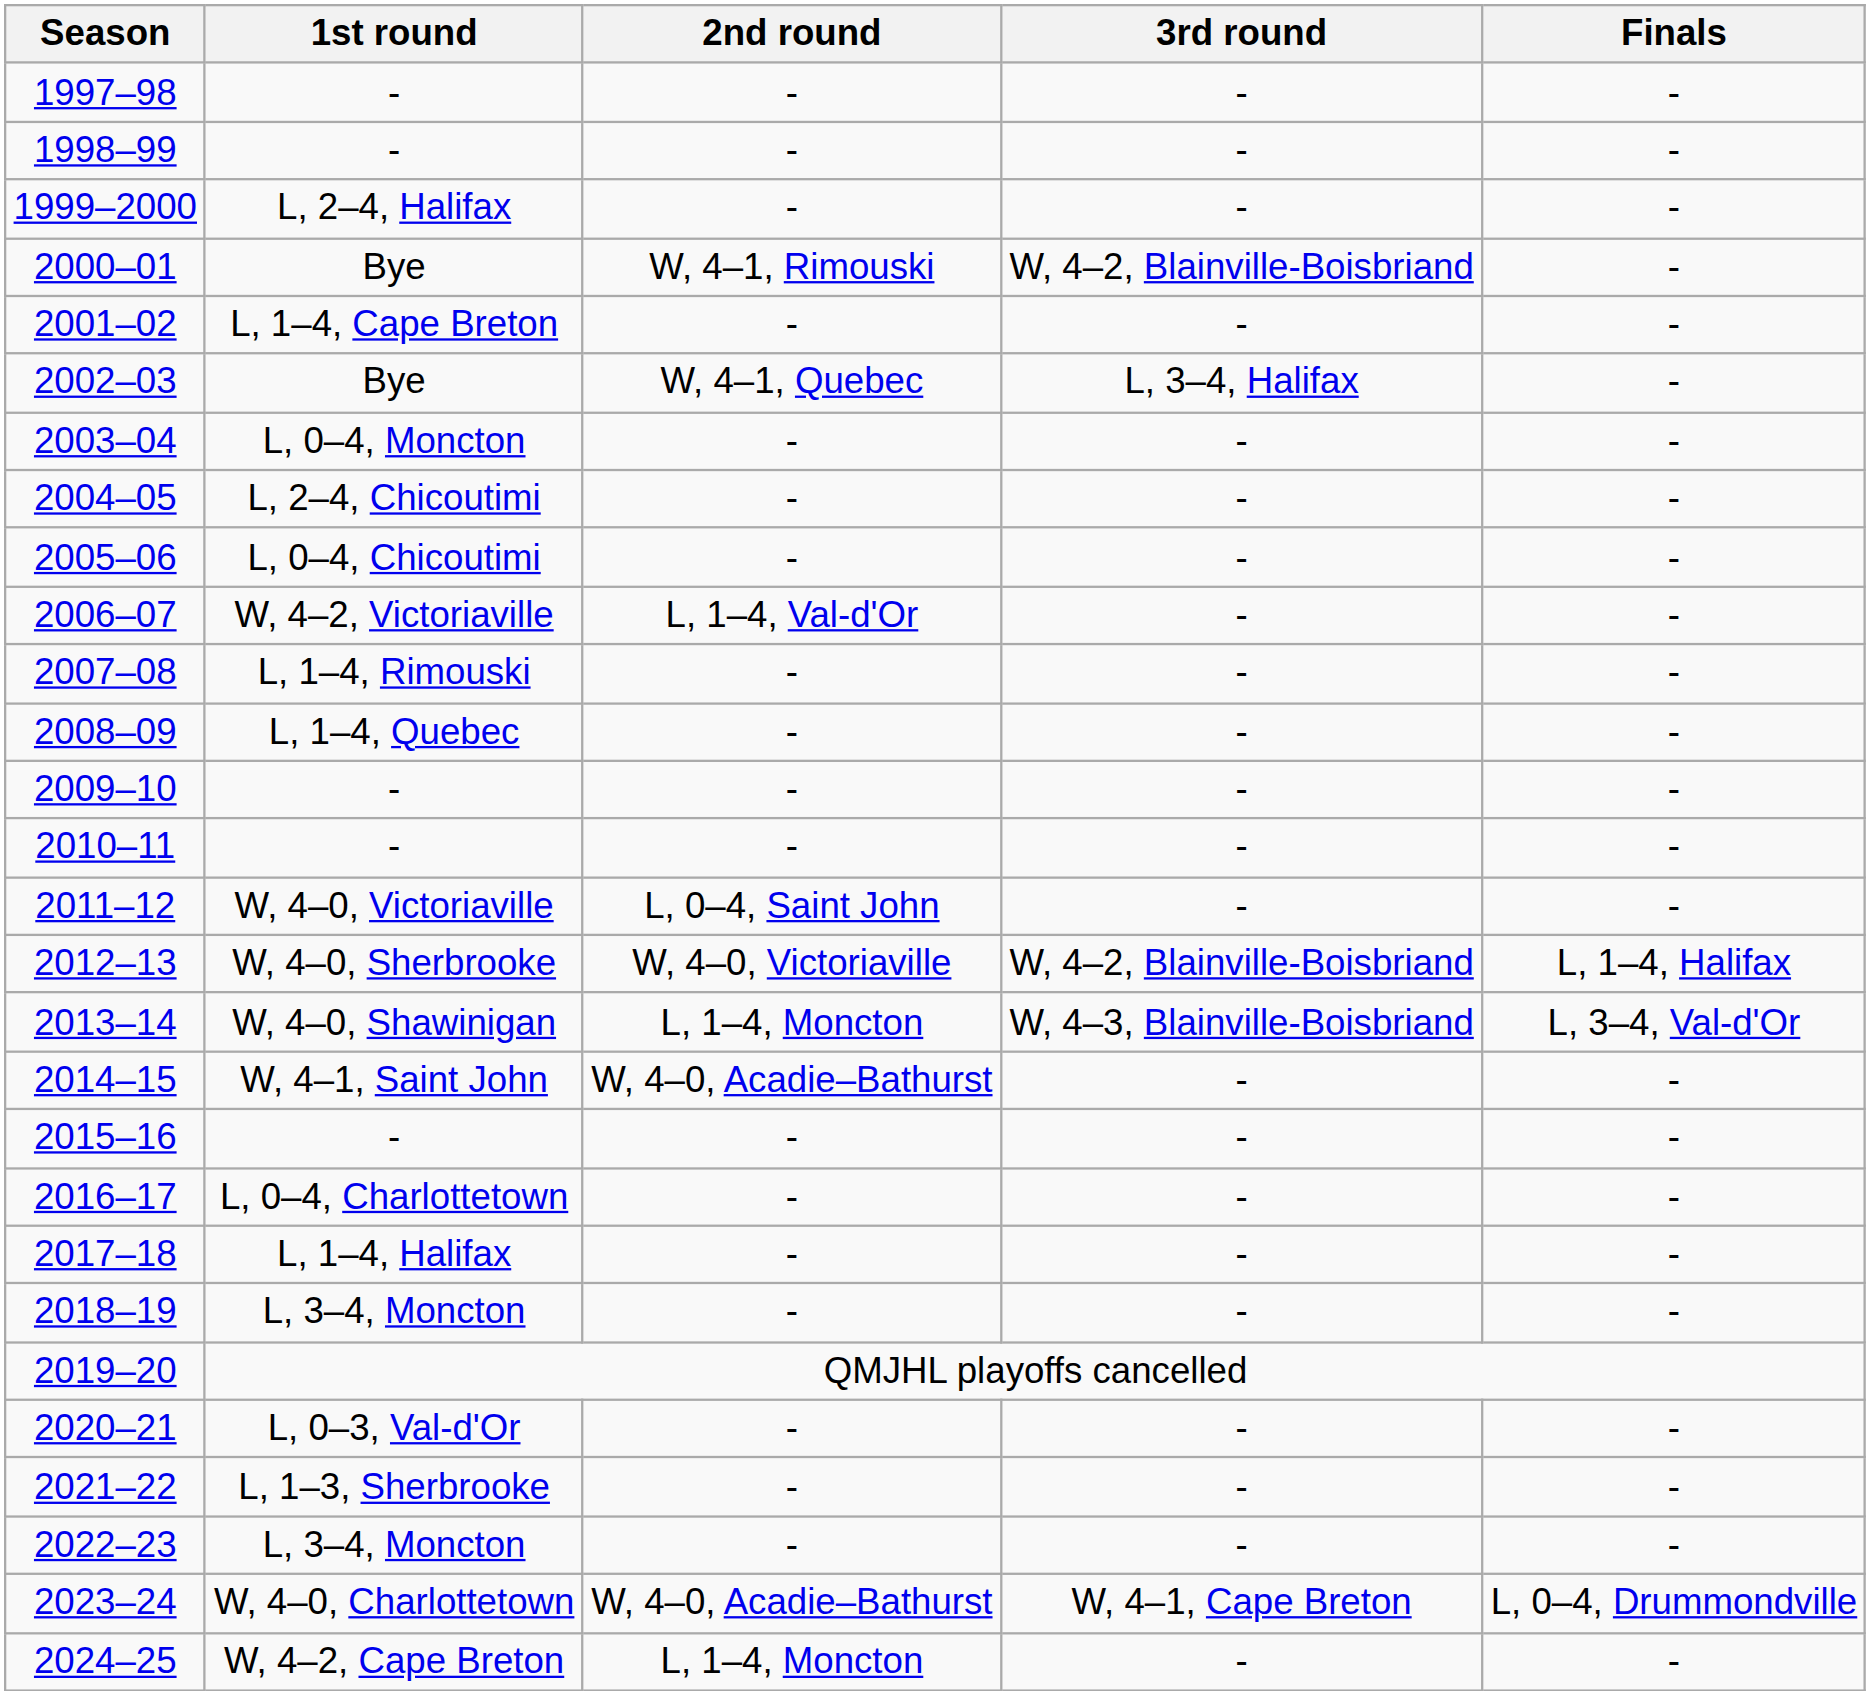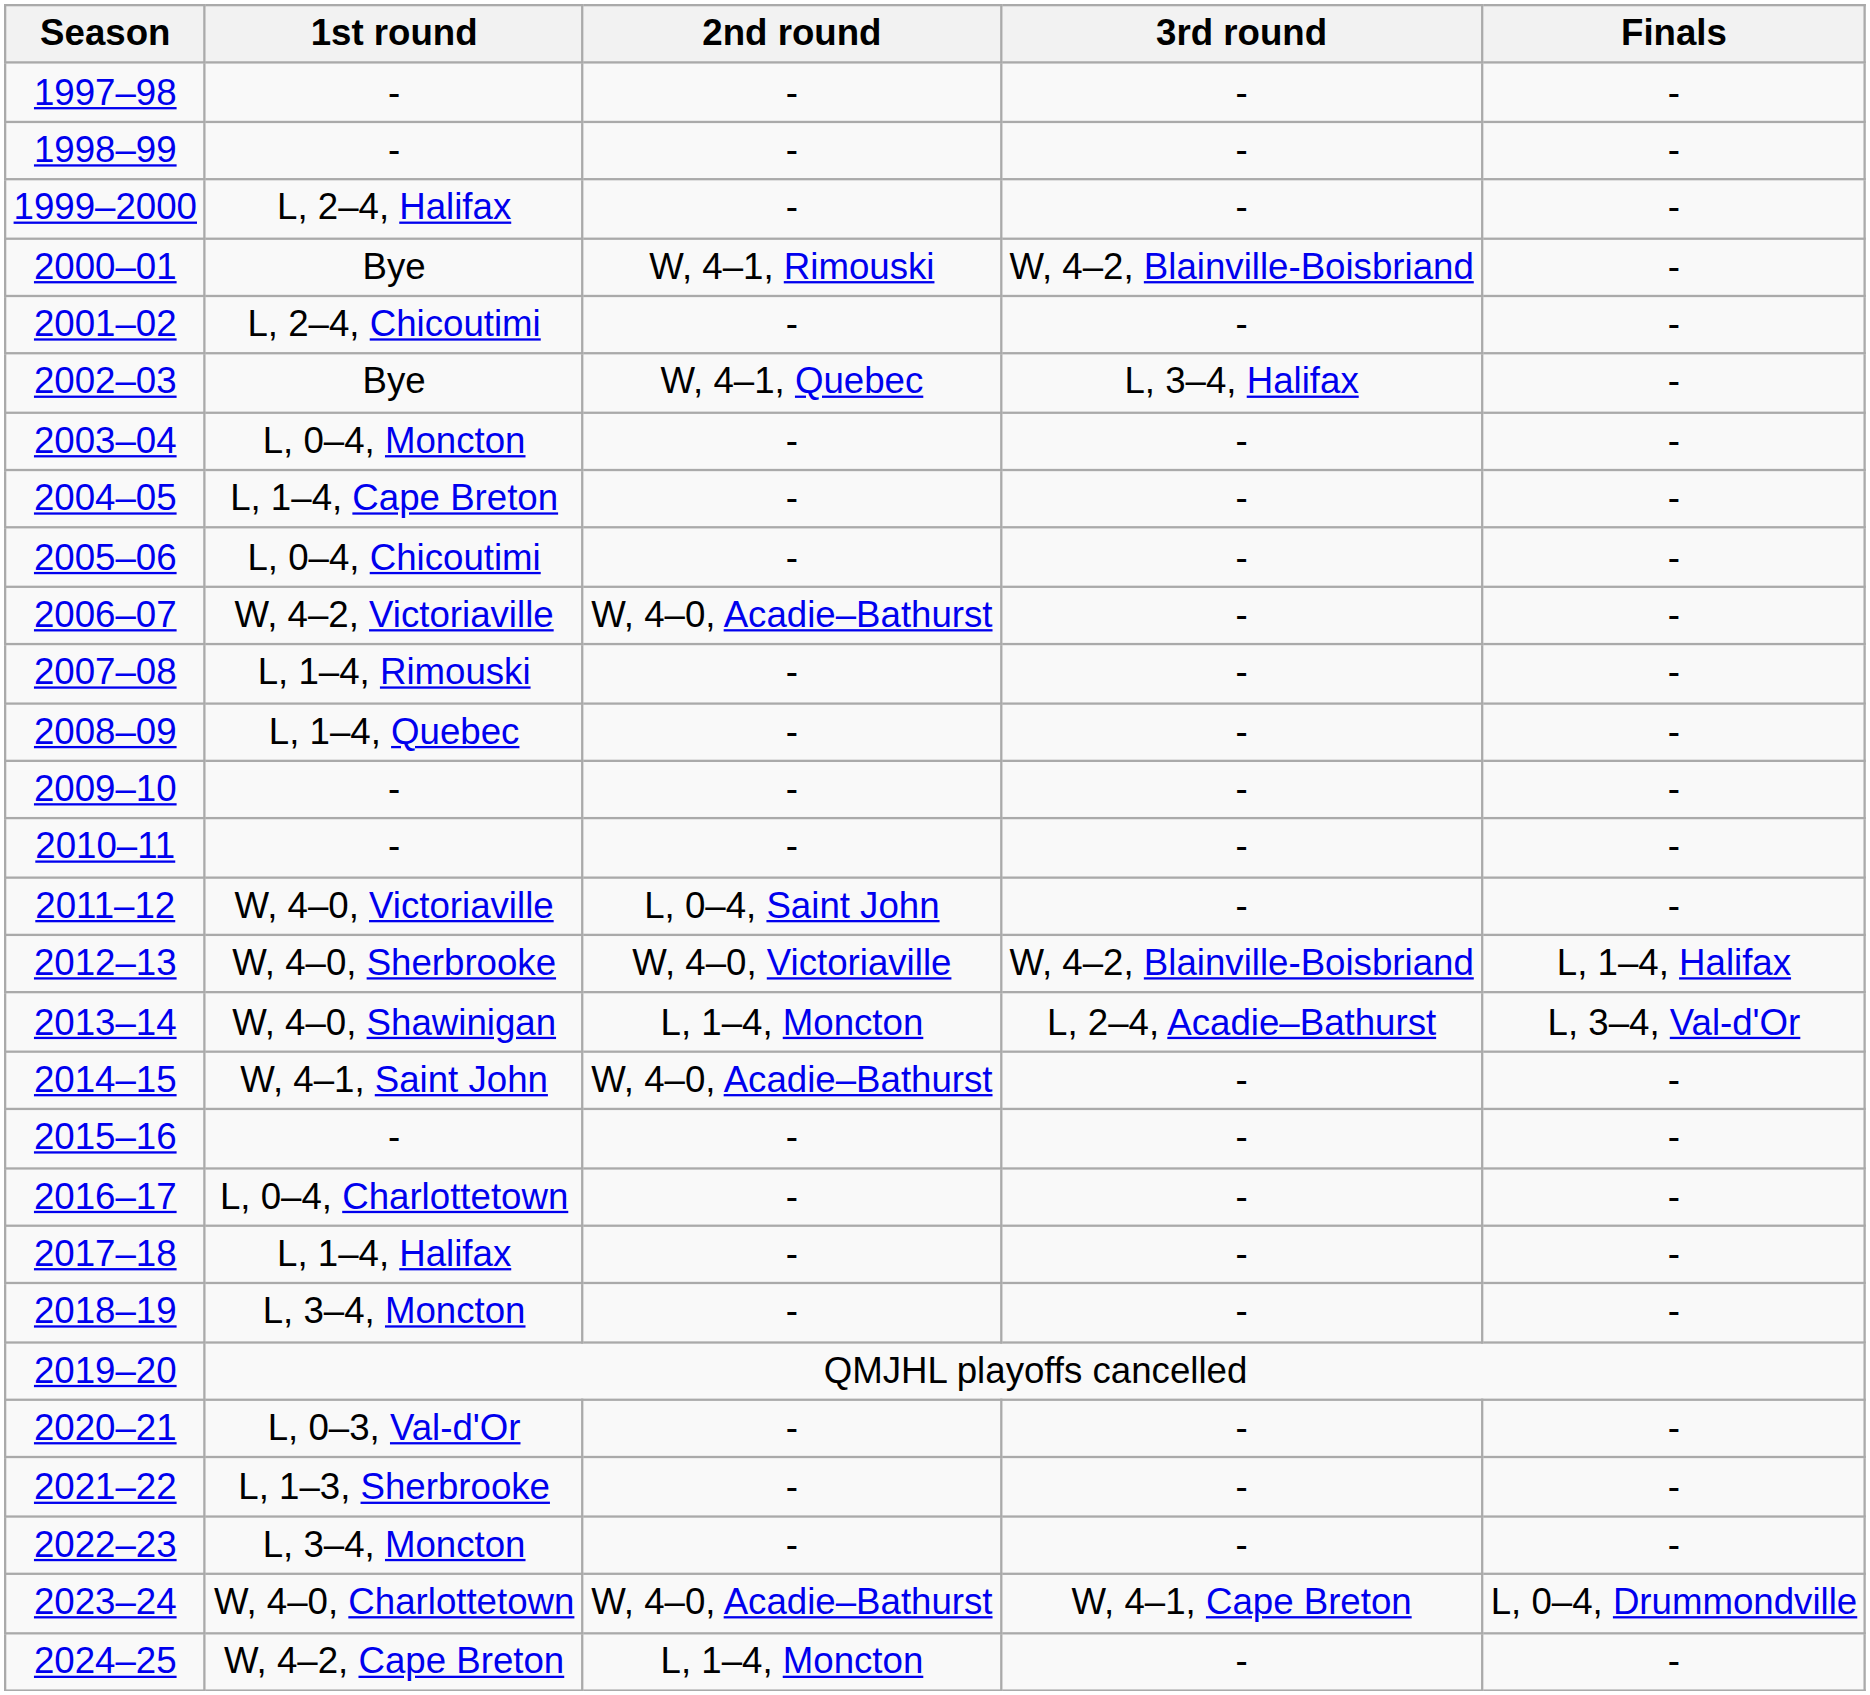 <table class="wikitable" style="text-align:center">
 <tr>
 <th>Season</th>
 <th>1st round</th>
 <th>2nd round</th>
 <th>3rd round</th>
 <th>Finals</th>
 </tr>
 <tr>
 <td><a href='#'>1997–98</a></td>
 <td>-</td>
 <td>-</td>
 <td>-</td>
 <td>-</td>
 </tr>
 <tr>
 <td><a href='#'>1998–99</a></td>
 <td>-</td>
 <td>-</td>
 <td>-</td>
 <td>-</td>
 </tr>
 <tr>
 <td><a href='#'>1999–2000</a></td>
 <td>L, 2–4, <a href='#'>Halifax</a></td>
 <td>-</td>
 <td>-</td>
 <td>-</td>
 </tr>
 <tr>
 <td><a href='#'>2000–01</a></td>
 <td>Bye</td>
 <td>W, 4–1, <a href='#'>Rimouski</a></td>
 <td>W, 4–2, <a href='#'>Blainville-Boisbriand</a></td>
 <td>-</td>
 </tr>
 <tr>
 <td><a href='#'>2001–02</a></td>
-<td>L, 1–4, <a href='#'>Cape Breton</a></td>
+<td>L, 2–4, <a href='#'>Chicoutimi</a></td>
 <td>-</td>
 <td>-</td>
 <td>-</td>
 </tr>
 <tr>
 <td><a href='#'>2002–03</a></td>
 <td>Bye</td>
 <td>W, 4–1, <a href='#'>Quebec</a></td>
 <td>L, 3–4, <a href='#'>Halifax</a></td>
 <td>-</td>
 </tr>
 <tr>
 <td><a href='#'>2003–04</a></td>
 <td>L, 0–4, <a href='#'>Moncton</a></td>
 <td>-</td>
 <td>-</td>
 <td>-</td>
 </tr>
 <tr>
 <td><a href='#'>2004–05</a></td>
-<td>L, 2–4, <a href='#'>Chicoutimi</a></td>
+<td>L, 1–4, <a href='#'>Cape Breton</a></td>
 <td>-</td>
 <td>-</td>
 <td>-</td>
 </tr>
 <tr>
 <td><a href='#'>2005–06</a></td>
 <td>L, 0–4, <a href='#'>Chicoutimi</a></td>
 <td>-</td>
 <td>-</td>
 <td>-</td>
 </tr>
 <tr>
 <td><a href='#'>2006–07</a></td>
 <td>W, 4–2, <a href='#'>Victoriaville</a></td>
-<td>L, 1–4, <a href='#'>Val-d'Or</a></td>
+<td>W, 4–0, <a href='#'>Acadie–Bathurst</a></td>
 <td>-</td>
 <td>-</td>
 </tr>
 <tr>
 <td><a href='#'>2007–08</a></td>
 <td>L, 1–4, <a href='#'>Rimouski</a></td>
 <td>-</td>
 <td>-</td>
 <td>-</td>
 </tr>
 <tr>
 <td><a href='#'>2008–09</a></td>
 <td>L, 1–4, <a href='#'>Quebec</a></td>
 <td>-</td>
 <td>-</td>
 <td>-</td>
 </tr>
 <tr>
 <td><a href='#'>2009–10</a></td>
 <td>-</td>
 <td>-</td>
 <td>-</td>
 <td>-</td>
 </tr>
 <tr>
 <td><a href='#'>2010–11</a></td>
 <td>-</td>
 <td>-</td>
 <td>-</td>
 <td>-</td>
 </tr>
 <tr>
 <td><a href='#'>2011–12</a></td>
 <td>W, 4–0, <a href='#'>Victoriaville</a></td>
 <td>L, 0–4, <a href='#'>Saint John</a></td>
 <td>-</td>
 <td>-</td>
 </tr>
 <tr>
 <td><a href='#'>2012–13</a></td>
 <td>W, 4–0, <a href='#'>Sherbrooke</a></td>
 <td>W, 4–0, <a href='#'>Victoriaville</a></td>
 <td>W, 4–2, <a href='#'>Blainville-Boisbriand</a></td>
 <td>L, 1–4, <a href='#'>Halifax</a></td>
 </tr>
 <tr>
 <td><a href='#'>2013–14</a></td>
 <td>W, 4–0, <a href='#'>Shawinigan</a></td>
 <td>L, 1–4, <a href='#'>Moncton</a></td>
-<td>W, 4–3, <a href='#'>Blainville-Boisbriand</a></td>
+<td>L, 2–4, <a href='#'>Acadie–Bathurst</a></td>
 <td>L, 3–4, <a href='#'>Val-d'Or</a></td>
 </tr>
 <tr>
 <td><a href='#'>2014–15</a></td>
 <td>W, 4–1, <a href='#'>Saint John</a></td>
 <td>W, 4–0, <a href='#'>Acadie–Bathurst</a></td>
 <td>-</td>
 <td>-</td>
 </tr>
 <tr>
 <td><a href='#'>2015–16</a></td>
 <td>-</td>
 <td>-</td>
 <td>-</td>
 <td>-</td>
 </tr>
 <tr>
 <td><a href='#'>2016–17</a></td>
 <td>L, 0–4, <a href='#'>Charlottetown</a></td>
 <td>-</td>
 <td>-</td>
 <td>-</td>
 </tr>
 <tr>
 <td><a href='#'>2017–18</a></td>
 <td>L, 1–4, <a href='#'>Halifax</a></td>
 <td>-</td>
 <td>-</td>
 <td>-</td>
 </tr>
 <tr>
 <td><a href='#'>2018–19</a></td>
 <td>L, 3–4, <a href='#'>Moncton</a></td>
 <td>-</td>
 <td>-</td>
 <td>-</td>
 </tr>
 <tr>
 <td><a href='#'>2019–20</a></td>
 <td colspan="4">QMJHL playoffs cancelled</td>
 </tr>
 <tr>
 <td><a href='#'>2020–21</a></td>
 <td>L, 0–3, <a href='#'>Val-d'Or</a></td>
 <td>-</td>
 <td>-</td>
 <td>-</td>
 </tr>
 <tr>
 <td><a href='#'>2021–22</a></td>
 <td>L, 1–3, <a href='#'>Sherbrooke</a></td>
 <td>-</td>
 <td>-</td>
 <td>-</td>
 </tr>
 <tr>
 <td><a href='#'>2022–23</a></td>
 <td>L, 3–4, <a href='#'>Moncton</a></td>
 <td>-</td>
 <td>-</td>
 <td>-</td>
 </tr>
 <tr>
 <td><a href='#'>2023–24</a></td>
 <td>W, 4–0, <a href='#'>Charlottetown</a></td>
 <td>W, 4–0, <a href='#'>Acadie–Bathurst</a></td>
 <td>W, 4–1, <a href='#'>Cape Breton</a></td>
 <td>L, 0–4, <a href='#'>Drummondville</a></td>
 </tr>
 <tr>
 <td><a href='#'>2024–25</a></td>
 <td>W, 4–2, <a href='#'>Cape Breton</a></td>
 <td>L, 1–4, <a href='#'>Moncton</a></td>
 <td>-</td>
 <td>-</td>
 </tr>
 </table>
